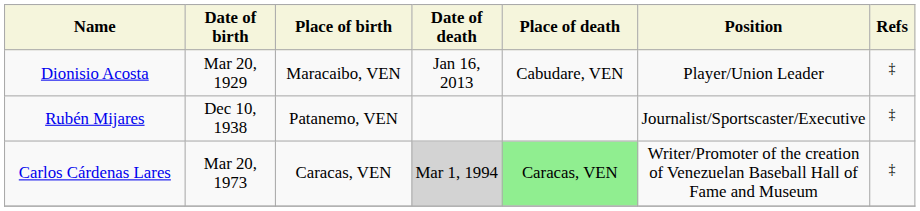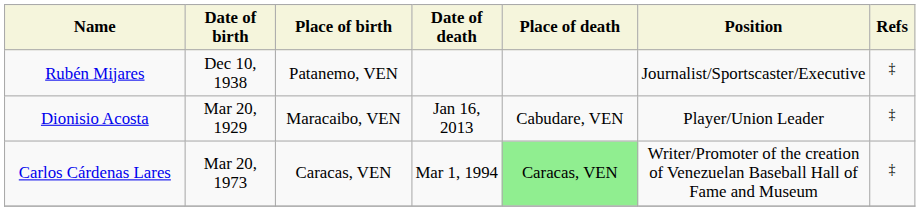 <table class="wikitable">
 <tr>
 <th style="background:#F5F5DC;" width=20%>Name</th>
 <th width=10% style="background:#F5F5DC;">Date of birth</th>
 <th width=15% style="background:#F5F5DC;">Place of birth</th>
 <th width=10% style="background:#F5F5DC;">Date of death</th>
 <th width=15% style="background:#F5F5DC;">Place of death</th>
 <th width=10% style="background:#F5F5DC;">Position</th>
 <th width=5% style="background:#F5F5DC;">Refs</th>
 </tr>
 <tr align=center>
+<td><a href='#'>Rubén Mijares</a></td>
+<td>Dec 10, 1938</td>
+<td>Patanemo, VEN</td>
+<td></td>
+<td></td>
+<td>Journalist/Sportscaster/Executive</td>
+<td><sup> ‡ </sup> </td>
+</tr>
+<tr align=center>
 <td><a href='#'>Dionisio Acosta</a></td>
 <td>Mar 20, 1929</td>
 <td>Maracaibo, VEN</td>
 <td>Jan 16, 2013</td>
 <td>Cabudare, VEN</td>
 <td>Player/Union Leader</td>
 <td><sup> ‡ </sup> </td>
 </tr>
 <tr align=center>
-<td><a href='#'>Rubén Mijares</a></td>
-<td>Dec 10, 1938</td>
-<td>Patanemo, VEN</td>
-<td></td>
-<td></td>
-<td>Journalist/Sportscaster/Executive</td>
-<td><sup> ‡ </sup> </td>
-</tr>
-<tr align=center>
 <td><a href='#'>Carlos Cárdenas Lares</a></td>
 <td>Mar 20, 1973</td>
 <td>Caracas, VEN</td>
-<td style="background: lightgrey;">Mar 1, 1994</td>
+<td>Mar 1, 1994</td>
 <td style="background: lightgreen;">Caracas, VEN</td>
 <td>Writer/Promoter of the creation of Venezuelan Baseball Hall of Fame and Museum</td>
 <td><sup> ‡ </sup> </td>
 </tr>
 <tr align=center>
 </tr>
 </table>
